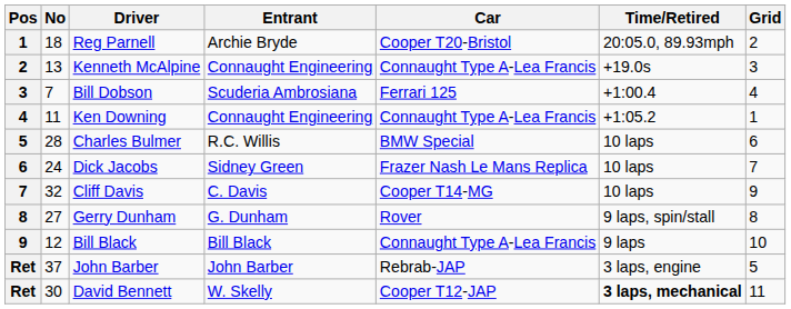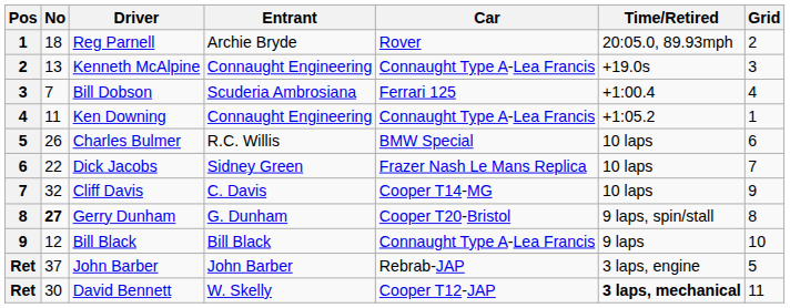 <table class="wikitable" style="font-size: 95%;">
 <tr>
 <th>Pos</th>
 <th>No</th>
 <th>Driver</th>
 <th>Entrant</th>
 <th>Car</th>
 <th>Time/Retired</th>
 <th>Grid</th>
 </tr>
 <tr>
 <th>1</th>
 <td>18</td>
 <td> <a href='#'>Reg Parnell</a></td>
 <td>Archie Bryde</td>
-<td><a href='#'>Cooper T20</a>-<a href='#'>Bristol</a></td>
+<td><a href='#'>Rover</a></td>
 <td>20:05.0, 89.93mph</td>
 <td>2</td>
 </tr>
 <tr>
 <th>2</th>
 <td>13</td>
 <td> <a href='#'>Kenneth McAlpine</a></td>
 <td><a href='#'>Connaught Engineering</a></td>
 <td><a href='#'>Connaught Type A</a>-<a href='#'>Lea Francis</a></td>
 <td>+19.0s</td>
 <td>3</td>
 </tr>
 <tr>
 <th>3</th>
 <td>7</td>
 <td> <a href='#'>Bill Dobson</a></td>
 <td><a href='#'>Scuderia Ambrosiana</a></td>
 <td><a href='#'>Ferrari 125</a></td>
 <td>+1:00.4</td>
 <td>4</td>
 </tr>
 <tr>
 <th>4</th>
 <td>11</td>
 <td> <a href='#'>Ken Downing</a></td>
 <td><a href='#'>Connaught Engineering</a></td>
 <td><a href='#'>Connaught Type A</a>-<a href='#'>Lea Francis</a></td>
 <td>+1:05.2</td>
 <td>1</td>
 </tr>
 <tr>
 <th>5</th>
-<td>28</td>
+<td>26</td>
 <td> <a href='#'>Charles Bulmer</a></td>
 <td>R.C. Willis</td>
 <td><a href='#'>BMW Special</a></td>
 <td>10 laps</td>
 <td>6</td>
 </tr>
 <tr>
 <th>6</th>
-<td>24</td>
+<td>22</td>
 <td> <a href='#'>Dick Jacobs</a></td>
 <td><a href='#'>Sidney Green</a></td>
 <td><a href='#'>Frazer Nash Le Mans Replica</a></td>
 <td>10 laps</td>
 <td>7</td>
 </tr>
 <tr>
 <th>7</th>
 <td>32</td>
 <td> <a href='#'>Cliff Davis</a></td>
 <td><a href='#'>C. Davis</a></td>
 <td><a href='#'>Cooper T14</a>-<a href='#'>MG</a></td>
 <td>10 laps</td>
 <td>9</td>
 </tr>
 <tr>
 <th>8</th>
-<td>27</td>
+<td><strong>27</strong></td>
 <td> <a href='#'>Gerry Dunham</a></td>
 <td><a href='#'>G. Dunham</a></td>
-<td><a href='#'>Rover</a></td>
+<td><a href='#'>Cooper T20</a>-<a href='#'>Bristol</a></td>
 <td>9 laps, spin/stall</td>
 <td>8</td>
 </tr>
 <tr>
 <th>9</th>
 <td>12</td>
 <td> <a href='#'>Bill Black</a></td>
 <td><a href='#'>Bill Black</a></td>
 <td><a href='#'>Connaught Type A</a>-<a href='#'>Lea Francis</a></td>
 <td>9 laps</td>
 <td>10</td>
 </tr>
 <tr>
 <th>Ret</th>
 <td>37</td>
 <td> <a href='#'>John Barber</a></td>
 <td><a href='#'>John Barber</a></td>
 <td>Rebrab-<a href='#'>JAP</a></td>
 <td>3 laps, engine</td>
 <td>5</td>
 </tr>
 <tr>
 <th>Ret</th>
 <td>30</td>
 <td> <a href='#'>David Bennett</a></td>
 <td><a href='#'>W. Skelly</a></td>
 <td><a href='#'>Cooper T12</a>-<a href='#'>JAP</a></td>
 <td><strong>3 laps, mechanical</strong></td>
 <td>11</td>
 </tr>
 </table>
